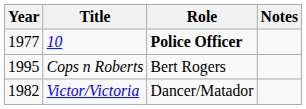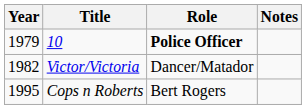 <table class="wikitable">
 <tr>
 <th>Year</th>
 <th>Title</th>
 <th>Role</th>
 <th>Notes</th>
 </tr>
 <tr>
-<td>1977</td>
+<td>1979</td>
 <td><em><a href='#'>10</a></em></td>
 <td><strong>Police Officer</strong></td>
+<td></td>
+</tr>
+<tr>
+<td>1982</td>
+<td><em><a href='#'>Victor/Victoria</a></em></td>
+<td>Dancer/Matador</td>
 <td></td>
 </tr>
 <tr>
 <td>1995</td>
 <td><em>Cops n Roberts</em></td>
 <td>Bert Rogers</td>
 <td></td>
 </tr>
-<tr>
-<td>1982</td>
-<td><em><a href='#'>Victor/Victoria</a></em></td>
-<td>Dancer/Matador</td>
-<td></td>
-</tr>
 </table>
